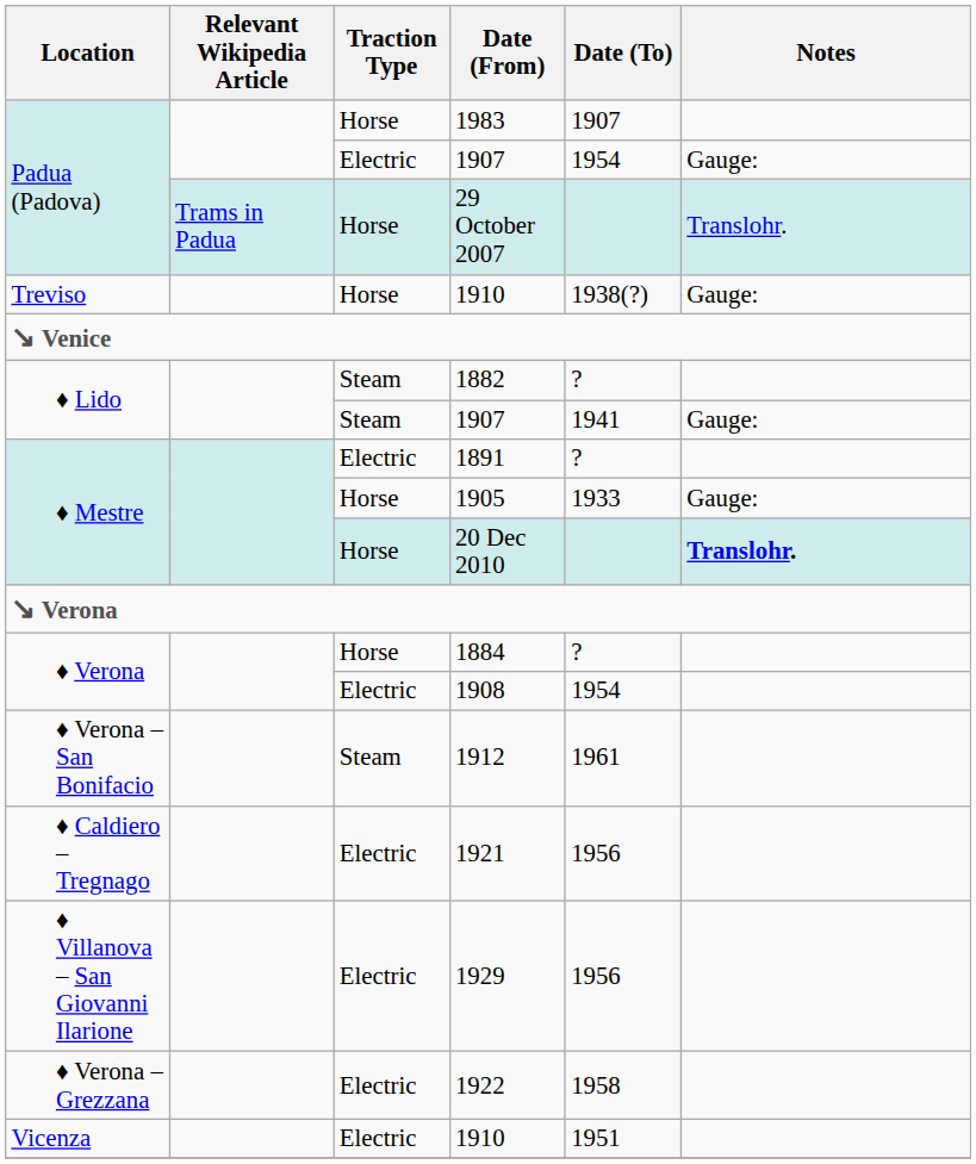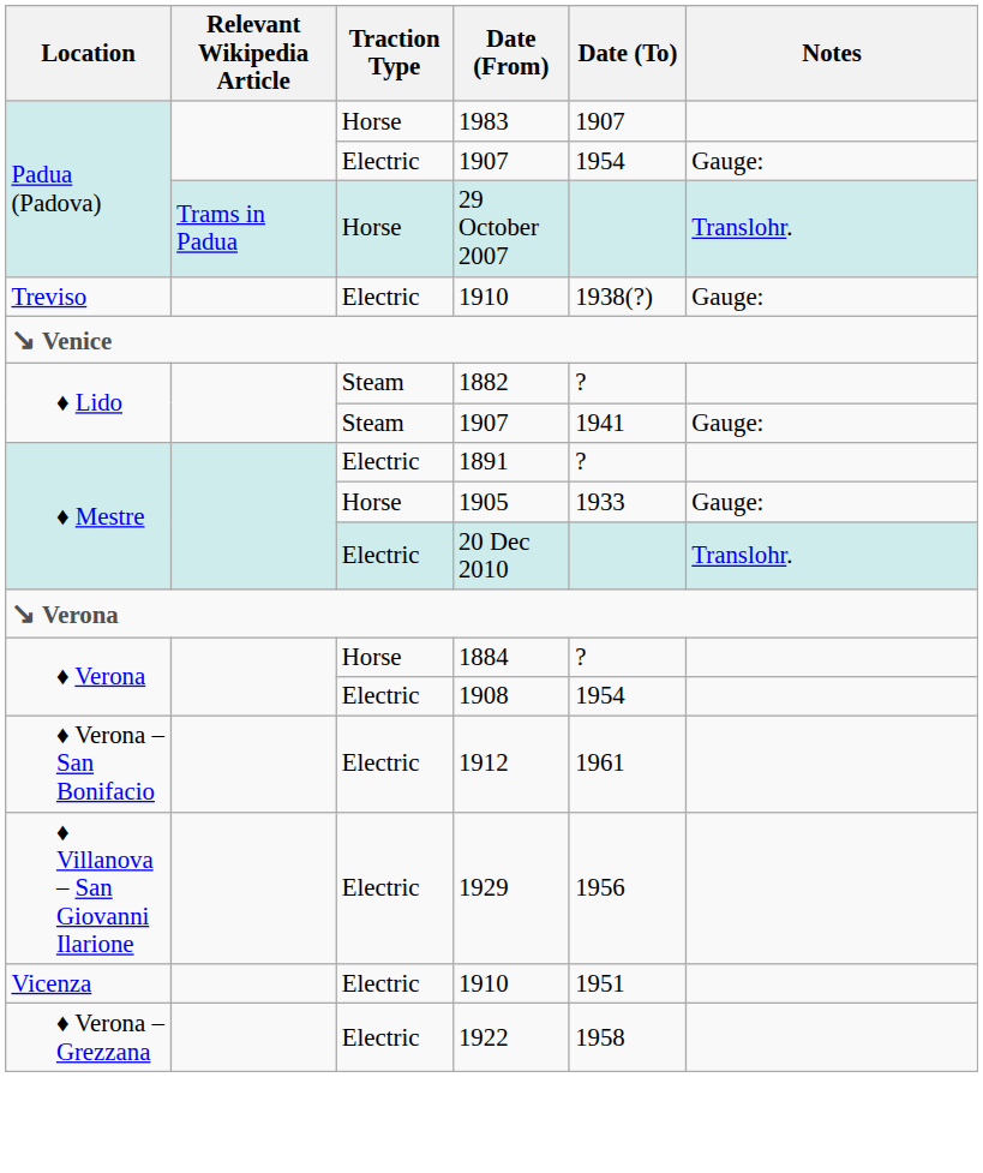 <table class="wikitable" style="width:100%;">
 <tr>
 <th style="width:17%;">Location</th>
 <th style="width:17%;">Relevant Wikipedia Article</th>
 <th style="width:12%;">Traction<br>Type</th>
 <th style="width:12%;">Date (From)</th>
 <th style="width:12%;">Date (To)</th>
 <th style="width:30%;">Notes</th>
 </tr>
 <tr>
 <td style="background:#CFECEC" rowspan="3"><a href='#'>Padua</a> (Padova)</td>
 <td rowspan="2"> </td>
 <td>Horse</td>
 <td>1983</td>
 <td>1907</td>
 <td> </td>
 </tr>
 <tr>
 <td>Electric</td>
 <td>1907</td>
 <td>1954</td>
 <td>Gauge: <br></td>
 </tr>
 <tr style="background:#CFECEC">
 <td><a href='#'>Trams in Padua</a></td>
 <td>Horse</td>
 <td>29 October 2007</td>
 <td> </td>
 <td><a href='#'>Translohr</a>.</td>
 </tr>
 <tr>
 <td><a href='#'>Treviso</a></td>
 <td> </td>
-<td>Horse</td>
+<td>Electric</td>
 <td>1910</td>
 <td>1938(?)</td>
 <td>Gauge: </td>
 </tr>
 <tr>
 <td style="color:#505050;" colspan=6><strong><big>↘</big> Venice</strong></td>
 </tr>
 <tr>
 <td style="padding-left: 2em;" rowspan="2">♦ <a href='#'>Lido</a></td>
 <td rowspan="2"> </td>
 <td>Steam</td>
 <td>1882</td>
 <td>?</td>
 <td> </td>
 </tr>
 <tr>
 <td>Steam</td>
 <td>1907</td>
 <td>1941</td>
 <td>Gauge: </td>
 </tr>
 <tr>
 <td style="background:#CFECEC; padding-left: 2em;" rowspan=3>♦ <a href='#'>Mestre</a></td>
 <td style="background:#CFECEC" rowspan="3"> </td>
 <td>Electric</td>
 <td>1891</td>
 <td>?</td>
 <td> </td>
 </tr>
 <tr>
 <td>Horse</td>
 <td>1905</td>
 <td>1933</td>
 <td>Gauge: </td>
 </tr>
 <tr style="background:#CFECEC">
-<td>Horse</td>
+<td>Electric</td>
 <td>20 Dec 2010</td>
 <td> </td>
-<td><strong><a href='#'>Translohr</a>.</strong></td>
+<td><a href='#'>Translohr</a>.</td>
 </tr>
 <tr>
 <td style="color:#505050;" colspan=6><strong><big>↘</big> Verona</strong></td>
 </tr>
 <tr>
 <td style="padding-left: 2em;" rowspan="2">♦  <a href='#'>Verona</a></td>
 <td rowspan="2"> </td>
 <td>Horse</td>
 <td>1884</td>
 <td>?</td>
 <td> </td>
 </tr>
 <tr>
 <td>Electric</td>
 <td>1908</td>
 <td>1954</td>
 <td> </td>
 </tr>
 <tr>
 <td style="padding-left: 2em;">♦ Verona – <a href='#'>San Bonifacio</a></td>
 <td> </td>
-<td>Steam</td>
+<td>Electric</td>
 <td>1912</td>
 <td>1961</td>
-<td> </td>
-</tr>
-<tr>
-<td style="padding-left: 2em;">♦ <a href='#'>Caldiero</a> – <a href='#'>Tregnago</a></td>
-<td> </td>
-<td>Electric</td>
-<td>1921</td>
-<td>1956</td>
 <td> </td>
 </tr>
 <tr>
 <td style="padding-left: 2em;">♦ <a href='#'>Villanova</a> – <a href='#'>San Giovanni Ilarione</a></td>
 <td> </td>
 <td>Electric</td>
 <td>1929</td>
 <td>1956</td>
 <td> </td>
 </tr>
 <tr>
+<td><a href='#'>Vicenza</a></td>
+<td> </td>
+<td>Electric</td>
+<td>1910</td>
+<td>1951</td>
+<td> </td>
+</tr>
+<tr>
 <td style="padding-left: 2em;">♦ Verona – <a href='#'>Grezzana</a></td>
 <td> </td>
 <td>Electric</td>
 <td>1922</td>
 <td>1958</td>
 <td> </td>
 </tr>
 <tr>
-<td><a href='#'>Vicenza</a></td>
-<td> </td>
-<td>Electric</td>
-<td>1910</td>
-<td>1951</td>
-<td> </td>
-</tr>
-<tr>
 </tr>
 </table>
